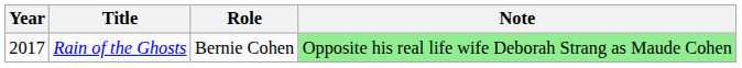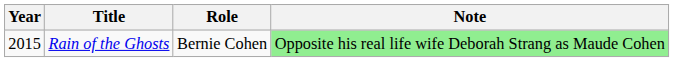 <table class="wikitable sortable">
 <tr>
 <th>Year</th>
 <th>Title</th>
 <th>Role</th>
 <th>Note</th>
 </tr>
 <tr>
-<td>2017</td>
+<td>2015</td>
 <td><em><a href='#'>Rain of the Ghosts</a></em></td>
 <td>Bernie Cohen</td>
 <td style="background: lightgreen;">Opposite his real life wife Deborah Strang as Maude Cohen</td>
 </tr>
 </table>
